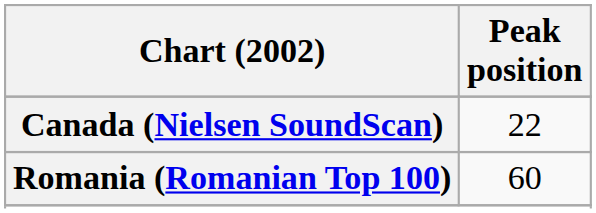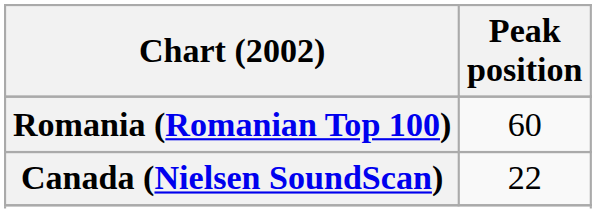 <table class="wikitable sortable plainrowheaders" style="text-align:center">
 <tr>
 <th>Chart (2002)</th>
 <th>Peak<br>position</th>
+</tr>
+<tr>
+</tr>
+<tr>
+</tr>
+<tr>
+<th scope="row">Romania (<a href='#'>Romanian Top 100</a>)</th>
+<td>60</td>
+</tr>
+<tr>
+</tr>
+<tr>
 </tr>
 <tr>
 </tr>
 <tr>
 </tr>
 <tr>
 <th scope="row">Canada (<a href='#'>Nielsen SoundScan</a>)</th>
 <td>22</td>
 </tr>
 <tr>
 </tr>
 <tr>
 </tr>
 <tr>
 </tr>
 <tr>
 </tr>
 <tr>
-<th scope="row">Romania (<a href='#'>Romanian Top 100</a>)</th>
-<td>60</td>
-</tr>
-<tr>
-</tr>
-<tr>
-</tr>
-<tr>
-</tr>
-<tr>
-</tr>
-<tr>
 </tr>
 <tr>
 </tr>
 <tr>
 </tr>
 <tr>
 </tr>
 </table>
